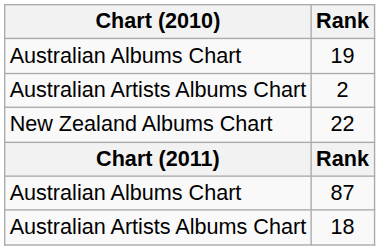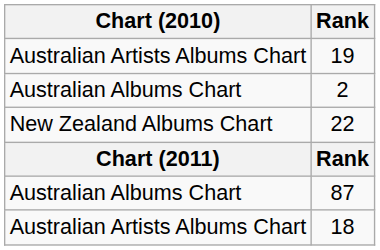 <table class="wikitable sortable">
 <tr>
 <th>Chart (2010)</th>
 <th>Rank</th>
 </tr>
 <tr>
-<td>Australian Albums Chart</td>
+<td>Australian Artists Albums Chart</td>
 <td style="text-align:center;">19</td>
 </tr>
 <tr>
-<td>Australian Artists Albums Chart</td>
+<td>Australian Albums Chart</td>
 <td style="text-align:center;">2</td>
 </tr>
 <tr>
 <td>New Zealand Albums Chart</td>
 <td style="text-align:center;">22</td>
 </tr>
 <tr>
 <th>Chart (2011)</th>
 <th>Rank</th>
 </tr>
 <tr>
 <td>Australian Albums Chart</td>
 <td style="text-align:center;">87</td>
 </tr>
 <tr>
 <td>Australian Artists Albums Chart</td>
 <td style="text-align:center;">18</td>
 </tr>
 </table>
